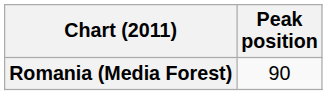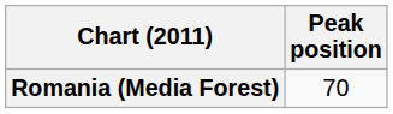 <table class="wikitable sortable plainrowheaders" style="text-align:center">
 <tr>
 <th scope="col">Chart (2011)</th>
 <th scope="col">Peak<br>position</th>
 </tr>
 <tr>
 <th scope="row">Romania (Media Forest)</th>
-<td>90</td>
+<td>70</td>
 </tr>
 </table>
